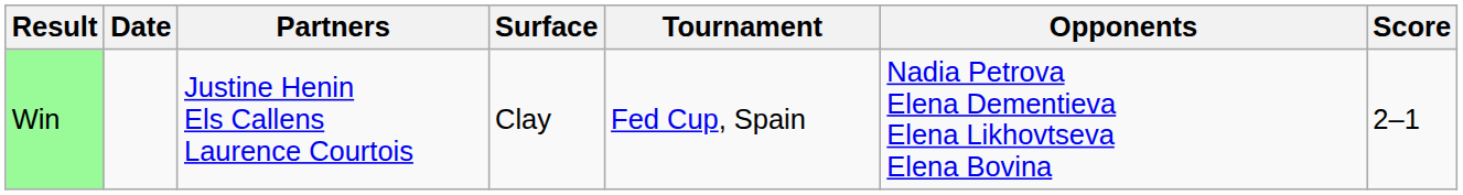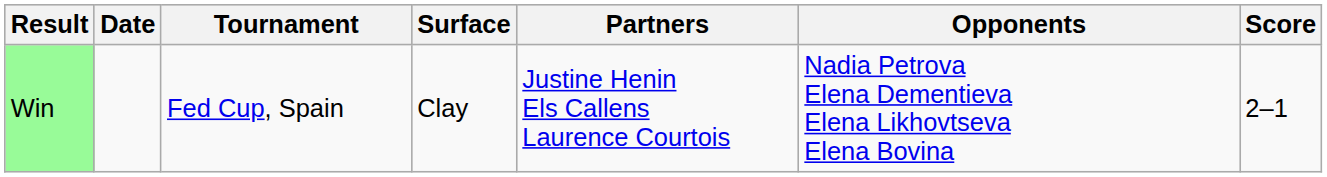 <table class="sortable wikitable">
 <tr>
 <th>Result</th>
 <th>Date</th>
+<th width=150>Tournament</th>
+<th>Surface</th>
 <th width=170>Partners</th>
-<th>Surface</th>
-<th width=150>Tournament</th>
 <th width=270>Opponents</th>
 <th class="unsortable">Score</th>
 </tr>
 <tr>
 <td bgcolor=98FB98>Win</td>
 <td><a href='#'></a></td>
+<td><a href='#'>Fed Cup</a>, Spain</td>
+<td>Clay</td>
 <td> <a href='#'>Justine Henin</a><br> <a href='#'>Els Callens</a><br> <a href='#'>Laurence Courtois</a></td>
-<td>Clay</td>
-<td><a href='#'>Fed Cup</a>, Spain</td>
 <td> <a href='#'>Nadia Petrova</a><br> <a href='#'>Elena Dementieva</a><br> <a href='#'>Elena Likhovtseva</a><br> <a href='#'>Elena Bovina</a></td>
 <td>2–1</td>
 </tr>
 </table>
